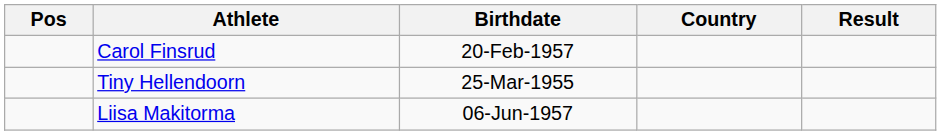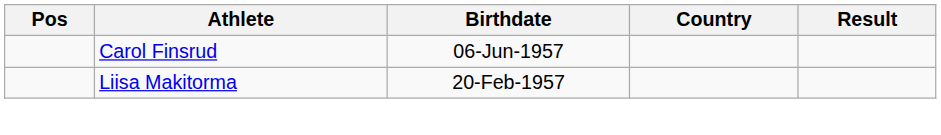 <table class="wikitable"  style="text-align:center; width:60%;">
 <tr>
 <th>Pos</th>
 <th>Athlete</th>
 <th>Birthdate</th>
 <th>Country</th>
 <th>Result</th>
 </tr>
 <tr>
 <td align=center></td>
 <td align=left><a href='#'>Carol Finsrud</a></td>
-<td>20-Feb-1957</td>
-<td align=left></td>
-<td></td>
-</tr>
-<tr>
-<td align=center></td>
-<td align=left><a href='#'>Tiny Hellendoorn</a></td>
-<td>25-Mar-1955</td>
+<td>06-Jun-1957</td>
 <td align=left></td>
 <td></td>
 </tr>
 <tr>
 <td align=center></td>
 <td align=left><a href='#'>Liisa Makitorma</a></td>
-<td>06-Jun-1957</td>
+<td>20-Feb-1957</td>
 <td align=left></td>
 <td></td>
 </tr>
 </table>
